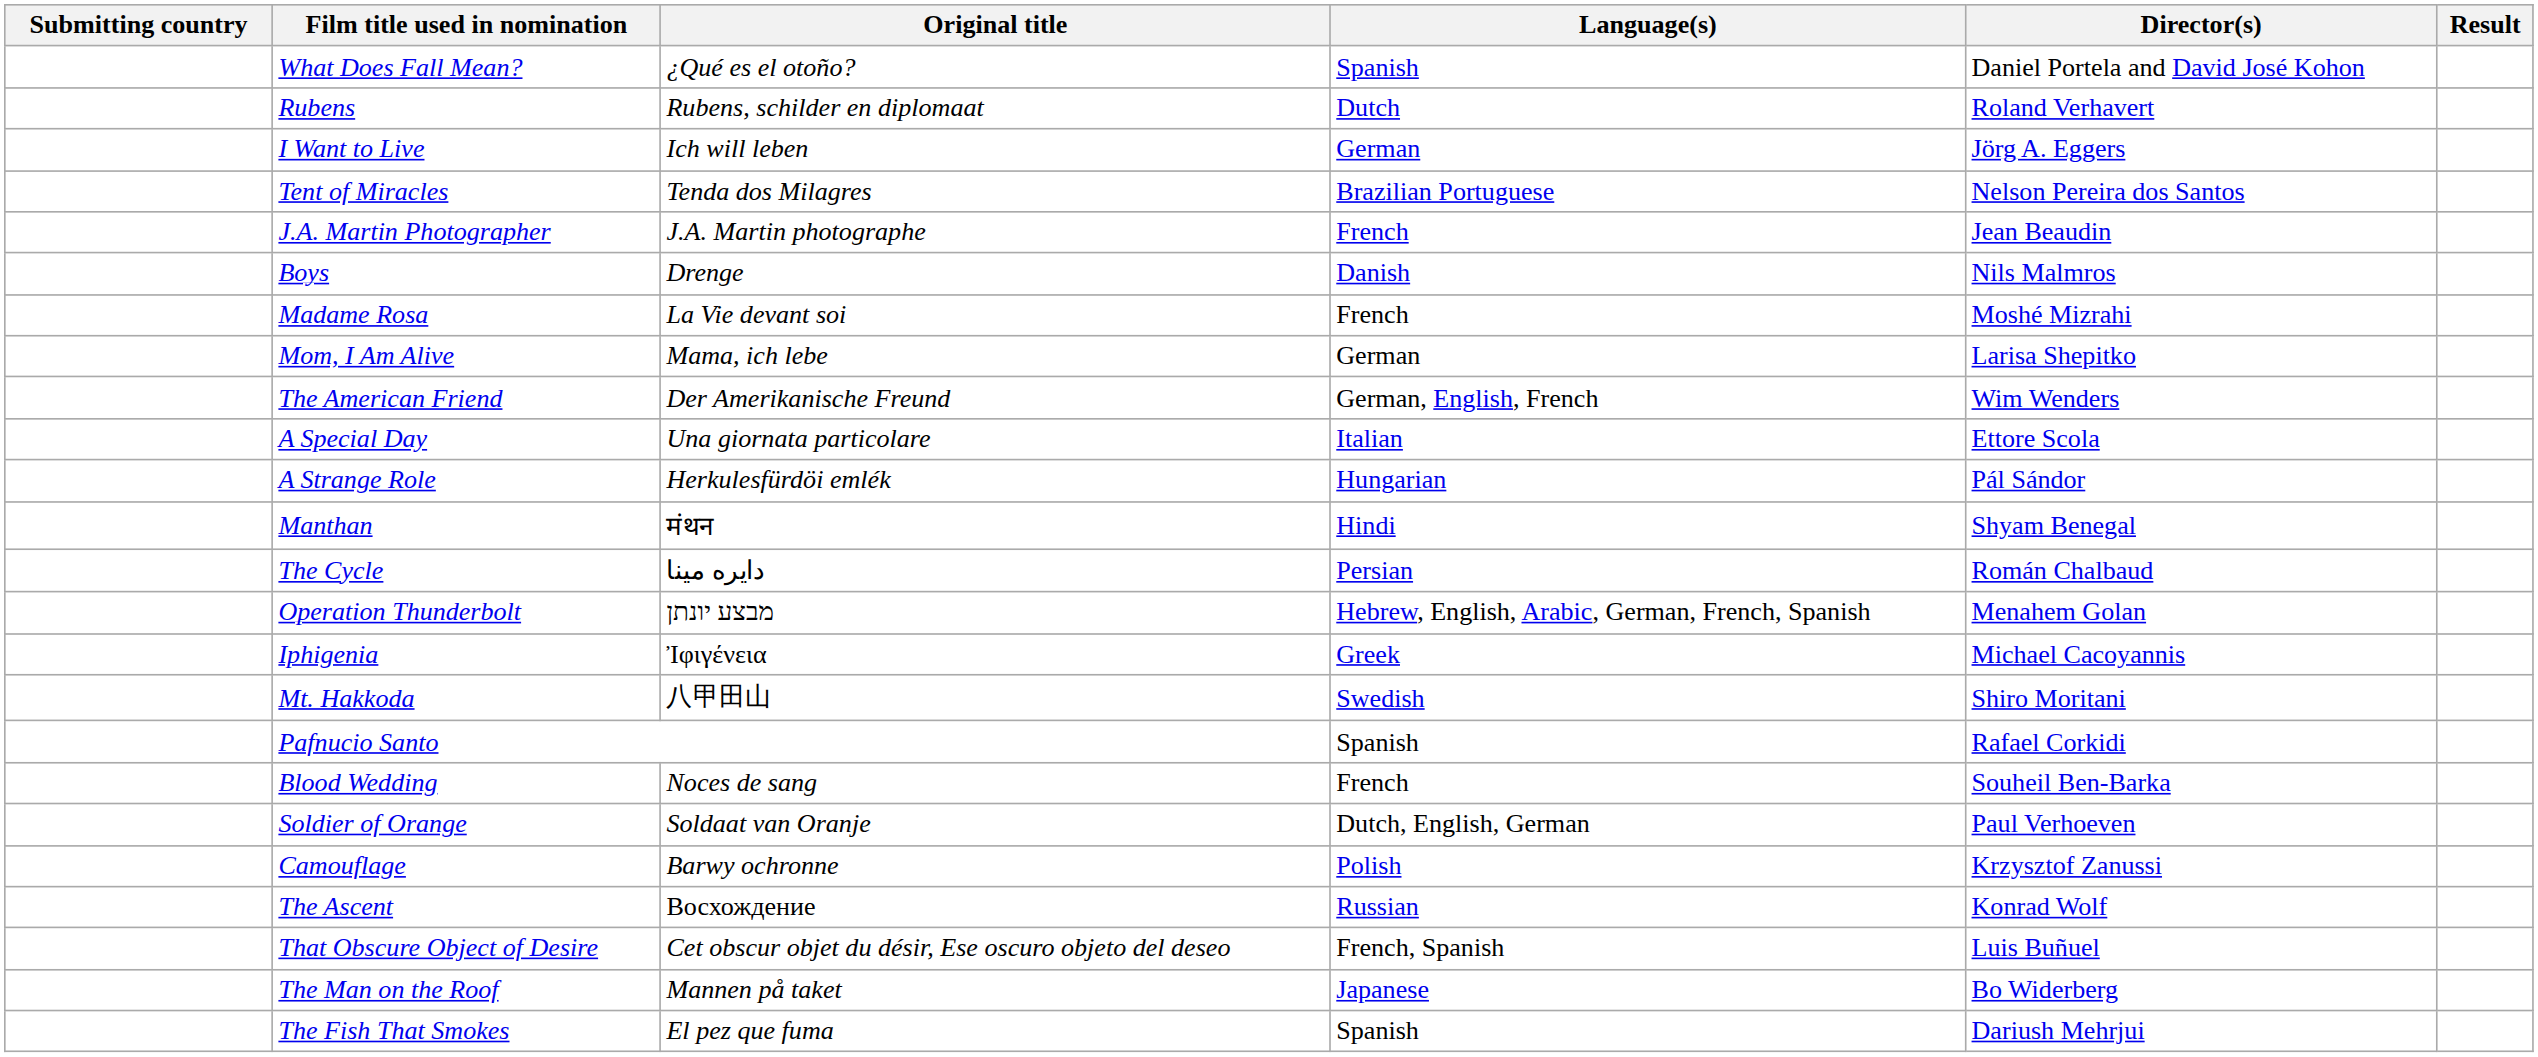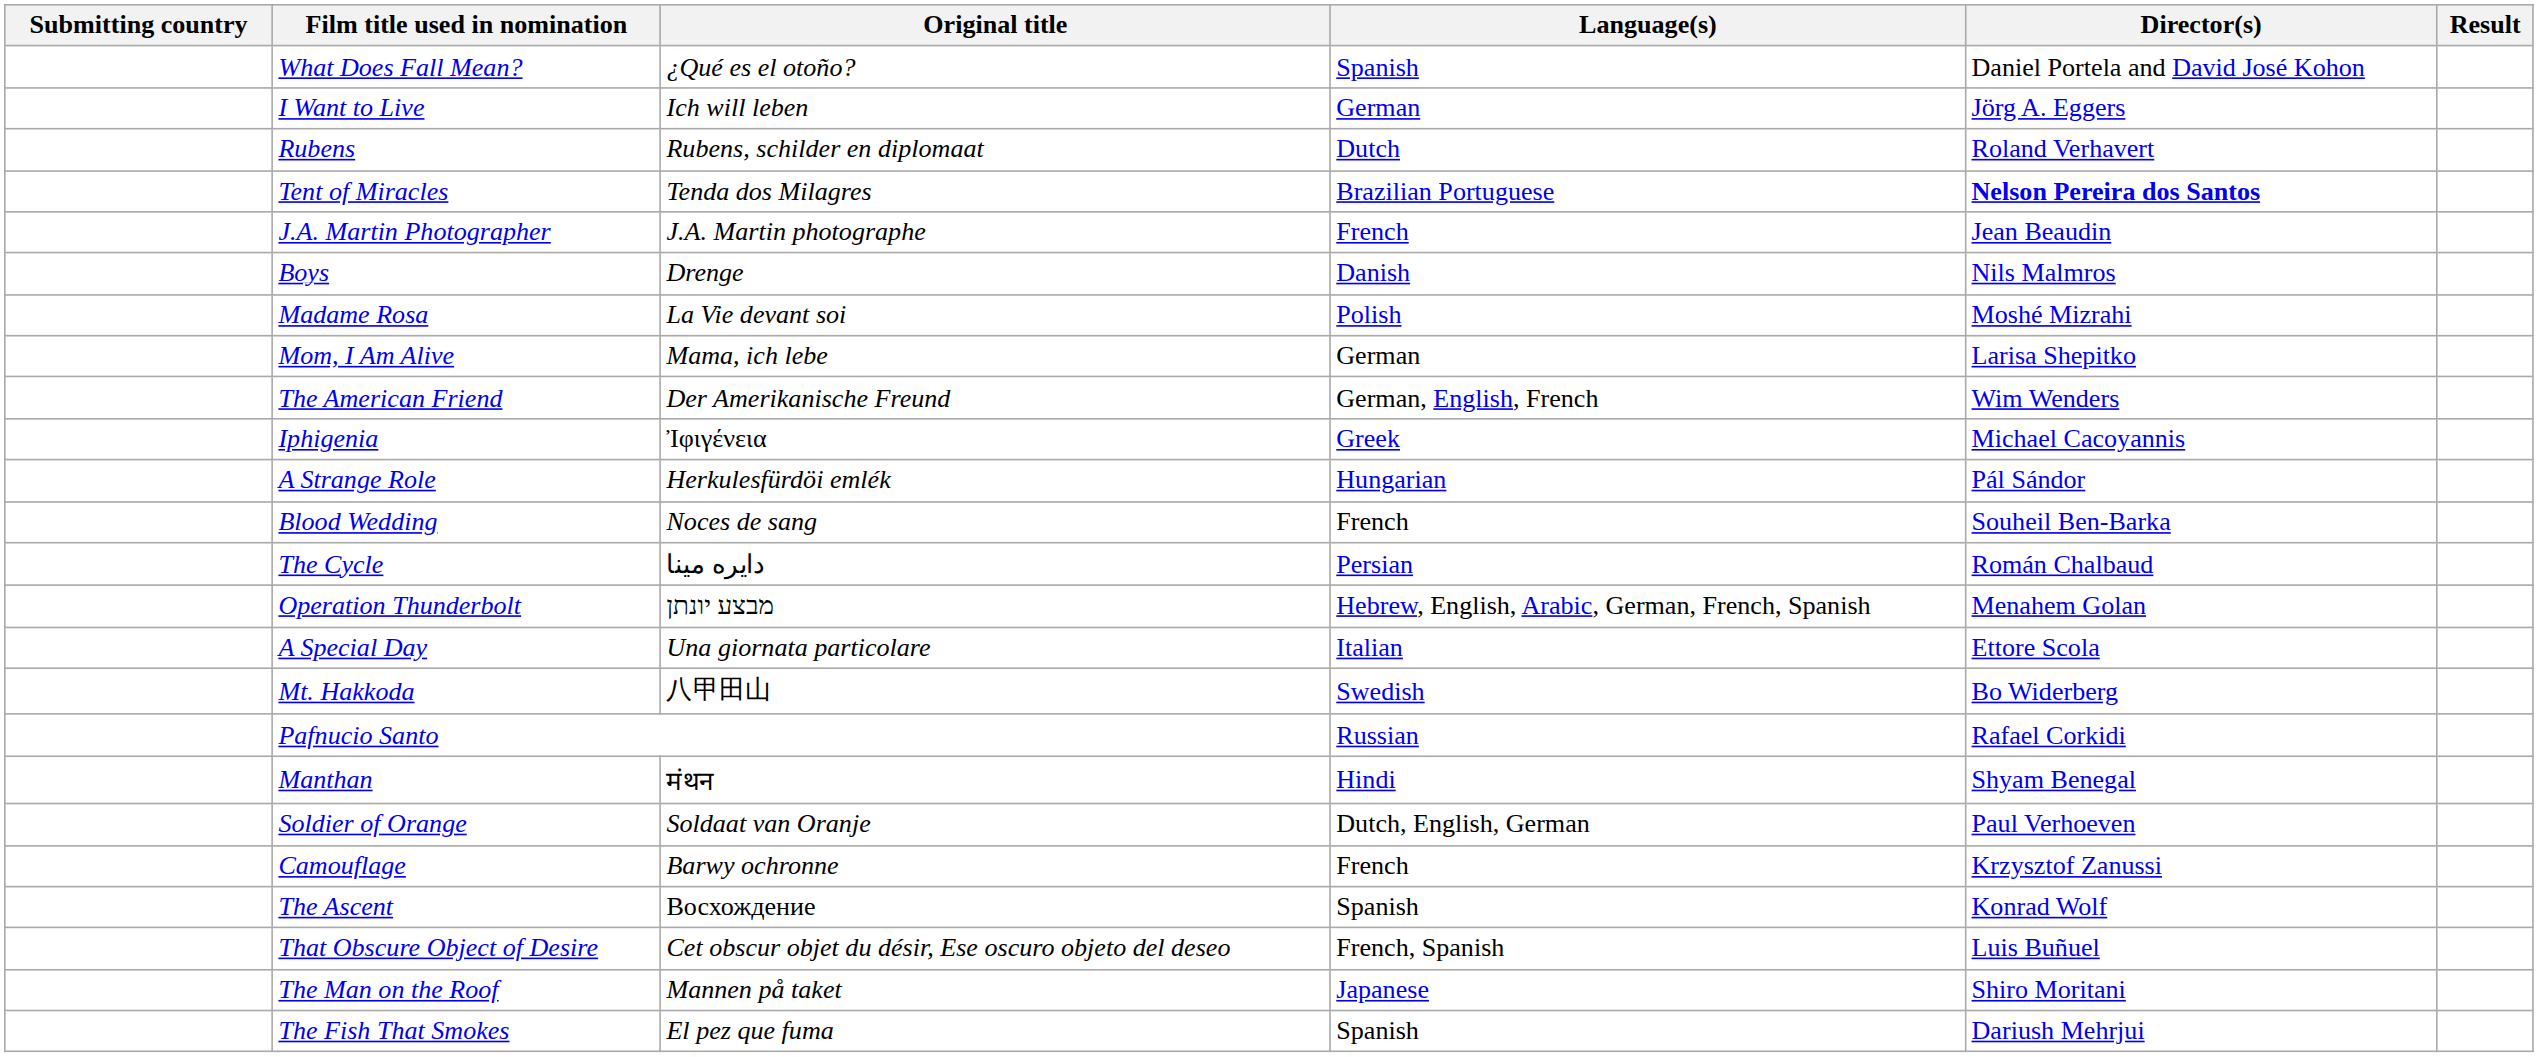 <table class="wikitable sortable" width="98%" style="background:#ffffff;">
 <tr>
 <th>Submitting country</th>
 <th>Film title used in nomination</th>
 <th>Original title</th>
 <th>Language(s)</th>
 <th>Director(s)</th>
 <th>Result</th>
 </tr>
 <tr>
 <td></td>
 <td><em><a href='#'>What Does Fall Mean?</a></em></td>
 <td><em>¿Qué es el otoño?</em></td>
 <td><a href='#'>Spanish</a></td>
 <td>Daniel Portela and <a href='#'>David José Kohon</a></td>
 <td></td>
 </tr>
 <tr>
 <td></td>
+<td><em><a href='#'>I Want to Live</a></em></td>
+<td><em>Ich will leben</em></td>
+<td><a href='#'>German</a></td>
+<td><a href='#'>Jörg A. Eggers</a></td>
+<td></td>
+</tr>
+<tr>
+<td></td>
 <td><em><a href='#'>Rubens</a></em></td>
 <td><em>Rubens, schilder en diplomaat</em></td>
 <td><a href='#'>Dutch</a></td>
 <td><a href='#'>Roland Verhavert</a></td>
 <td></td>
 </tr>
 <tr>
 <td></td>
-<td><em><a href='#'>I Want to Live</a></em></td>
-<td><em>Ich will leben</em></td>
-<td><a href='#'>German</a></td>
-<td><a href='#'>Jörg A. Eggers</a></td>
-<td></td>
-</tr>
-<tr>
-<td></td>
 <td><em><a href='#'>Tent of Miracles</a></em></td>
 <td><em>Tenda dos Milagres</em></td>
 <td><a href='#'>Brazilian Portuguese</a></td>
-<td><a href='#'>Nelson Pereira dos Santos</a></td>
+<td><strong><a href='#'>Nelson Pereira dos Santos</a></strong></td>
 <td></td>
 </tr>
 <tr>
 <td></td>
 <td><em><a href='#'>J.A. Martin Photographer</a></em></td>
 <td><em>J.A. Martin photographe</em></td>
 <td><a href='#'>French</a></td>
 <td><a href='#'>Jean Beaudin</a></td>
 <td></td>
 </tr>
 <tr>
 <td></td>
 <td><em><a href='#'>Boys</a></em></td>
 <td><em>Drenge</em></td>
 <td><a href='#'>Danish</a></td>
 <td><a href='#'>Nils Malmros</a></td>
 <td></td>
 </tr>
 <tr>
 <td></td>
 <td><em><a href='#'>Madame Rosa</a></em></td>
 <td><em>La Vie devant soi</em></td>
-<td>French</td>
+<td><a href='#'>Polish</a></td>
 <td><a href='#'>Moshé Mizrahi</a></td>
 <td></td>
 </tr>
 <tr>
 <td></td>
 <td><em><a href='#'>Mom, I Am Alive</a></em></td>
 <td><em>Mama, ich lebe</em></td>
 <td>German</td>
 <td><a href='#'>Larisa Shepitko</a></td>
 <td></td>
 </tr>
 <tr>
 <td></td>
 <td><em><a href='#'>The American Friend</a></em></td>
 <td><em>Der Amerikanische Freund</em></td>
 <td>German, <a href='#'>English</a>, French</td>
 <td><a href='#'>Wim Wenders</a></td>
 <td></td>
 </tr>
 <tr>
 <td></td>
-<td><em><a href='#'>A Special Day</a></em></td>
-<td><em>Una giornata particolare</em></td>
-<td><a href='#'>Italian</a></td>
-<td><a href='#'>Ettore Scola</a></td>
+<td><em><a href='#'>Iphigenia</a></em></td>
+<td>Ἰφιγένεια</td>
+<td><a href='#'>Greek</a></td>
+<td><a href='#'>Michael Cacoyannis</a></td>
 <td></td>
 </tr>
 <tr>
 <td></td>
 <td><em><a href='#'>A Strange Role</a></em></td>
 <td><em>Herkulesfürdöi emlék</em></td>
 <td><a href='#'>Hungarian</a></td>
 <td><a href='#'>Pál Sándor</a></td>
 <td></td>
 </tr>
 <tr>
 <td></td>
-<td><em><a href='#'>Manthan</a></em></td>
-<td>मंथन</td>
-<td><a href='#'>Hindi</a></td>
-<td><a href='#'>Shyam Benegal</a></td>
+<td><em><a href='#'>Blood Wedding</a></em></td>
+<td><em>Noces de sang</em></td>
+<td>French</td>
+<td><a href='#'>Souheil Ben-Barka</a></td>
 <td></td>
 </tr>
 <tr>
 <td></td>
 <td><em><a href='#'>The Cycle</a></em></td>
 <td>دايره مينا</td>
 <td><a href='#'>Persian</a></td>
 <td><a href='#'>Román Chalbaud</a></td>
 <td></td>
 </tr>
 <tr>
 <td></td>
 <td><em><a href='#'>Operation Thunderbolt</a></em></td>
 <td>מבצע יונתן</td>
 <td><a href='#'>Hebrew</a>, English, <a href='#'>Arabic</a>, German, French, Spanish</td>
 <td><a href='#'>Menahem Golan</a></td>
 <td></td>
 </tr>
 <tr>
 <td></td>
-<td><em><a href='#'>Iphigenia</a></em></td>
-<td>Ἰφιγένεια</td>
-<td><a href='#'>Greek</a></td>
-<td><a href='#'>Michael Cacoyannis</a></td>
+<td><em><a href='#'>A Special Day</a></em></td>
+<td><em>Una giornata particolare</em></td>
+<td><a href='#'>Italian</a></td>
+<td><a href='#'>Ettore Scola</a></td>
 <td></td>
 </tr>
 <tr>
 <td></td>
 <td><em><a href='#'>Mt. Hakkoda</a></em></td>
 <td>八甲田山</td>
 <td><a href='#'>Swedish</a></td>
-<td><a href='#'>Shiro Moritani</a></td>
+<td><a href='#'>Bo Widerberg</a></td>
 <td></td>
 </tr>
 <tr>
 <td></td>
 <td colspan="2"><em><a href='#'>Pafnucio Santo</a></em></td>
-<td>Spanish</td>
+<td><a href='#'>Russian</a></td>
 <td><a href='#'>Rafael Corkidi</a></td>
 <td></td>
 </tr>
 <tr>
 <td></td>
-<td><em><a href='#'>Blood Wedding</a></em></td>
-<td><em>Noces de sang</em></td>
-<td>French</td>
-<td><a href='#'>Souheil Ben-Barka</a></td>
+<td><em><a href='#'>Manthan</a></em></td>
+<td>मंथन</td>
+<td><a href='#'>Hindi</a></td>
+<td><a href='#'>Shyam Benegal</a></td>
 <td></td>
 </tr>
 <tr>
 <td></td>
 <td><em><a href='#'>Soldier of Orange</a></em></td>
 <td><em>Soldaat van Oranje</em></td>
 <td>Dutch, English, German</td>
 <td><a href='#'>Paul Verhoeven</a></td>
 <td></td>
 </tr>
 <tr>
 <td></td>
 <td><em><a href='#'>Camouflage</a></em></td>
 <td><em>Barwy ochronne</em></td>
-<td><a href='#'>Polish</a></td>
+<td>French</td>
 <td><a href='#'>Krzysztof Zanussi</a></td>
 <td></td>
 </tr>
 <tr>
 <td></td>
 <td><em><a href='#'>The Ascent</a></em></td>
 <td>Восхождение</td>
-<td><a href='#'>Russian</a></td>
+<td>Spanish</td>
 <td><a href='#'>Konrad Wolf</a></td>
 <td></td>
 </tr>
 <tr>
 <td></td>
 <td><em><a href='#'>That Obscure Object of Desire</a></em></td>
 <td><em>Cet obscur objet du désir, Ese oscuro objeto del deseo</em></td>
 <td>French, Spanish</td>
 <td><a href='#'>Luis Buñuel</a></td>
 <td></td>
 </tr>
 <tr>
 <td></td>
 <td><em><a href='#'>The Man on the Roof</a></em></td>
 <td><em>Mannen på taket</em></td>
 <td><a href='#'>Japanese</a></td>
-<td><a href='#'>Bo Widerberg</a></td>
+<td><a href='#'>Shiro Moritani</a></td>
 <td></td>
 </tr>
 <tr>
 <td></td>
 <td><em><a href='#'>The Fish That Smokes</a></em></td>
 <td><em>El pez que fuma</em></td>
 <td>Spanish</td>
 <td><a href='#'>Dariush Mehrjui</a></td>
 <td></td>
 </tr>
 </table>
